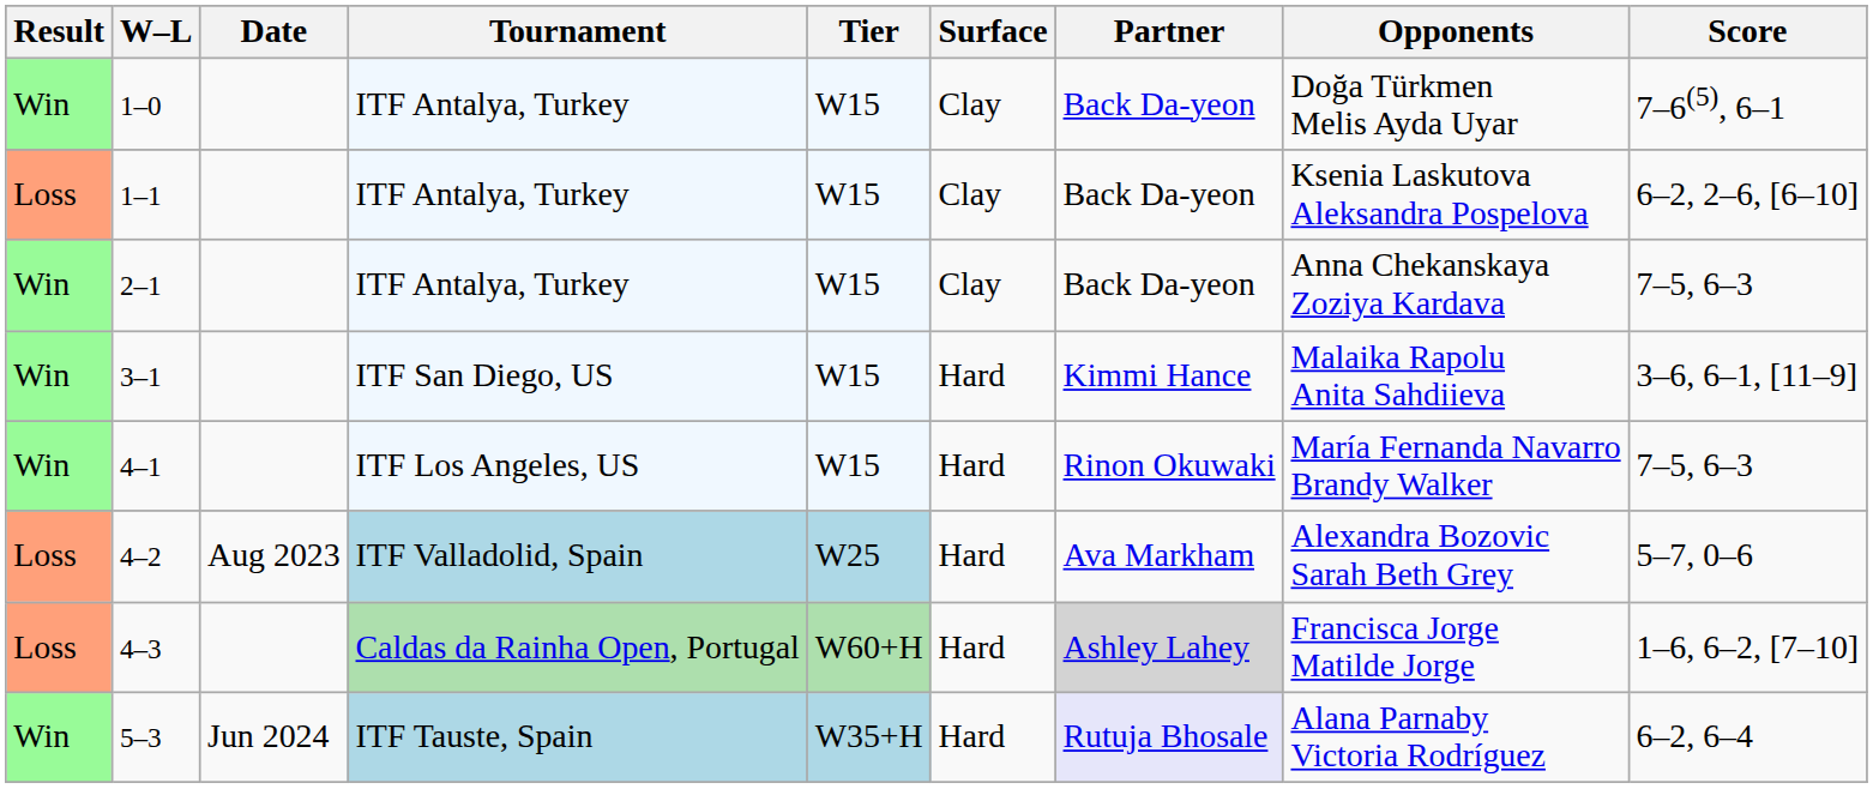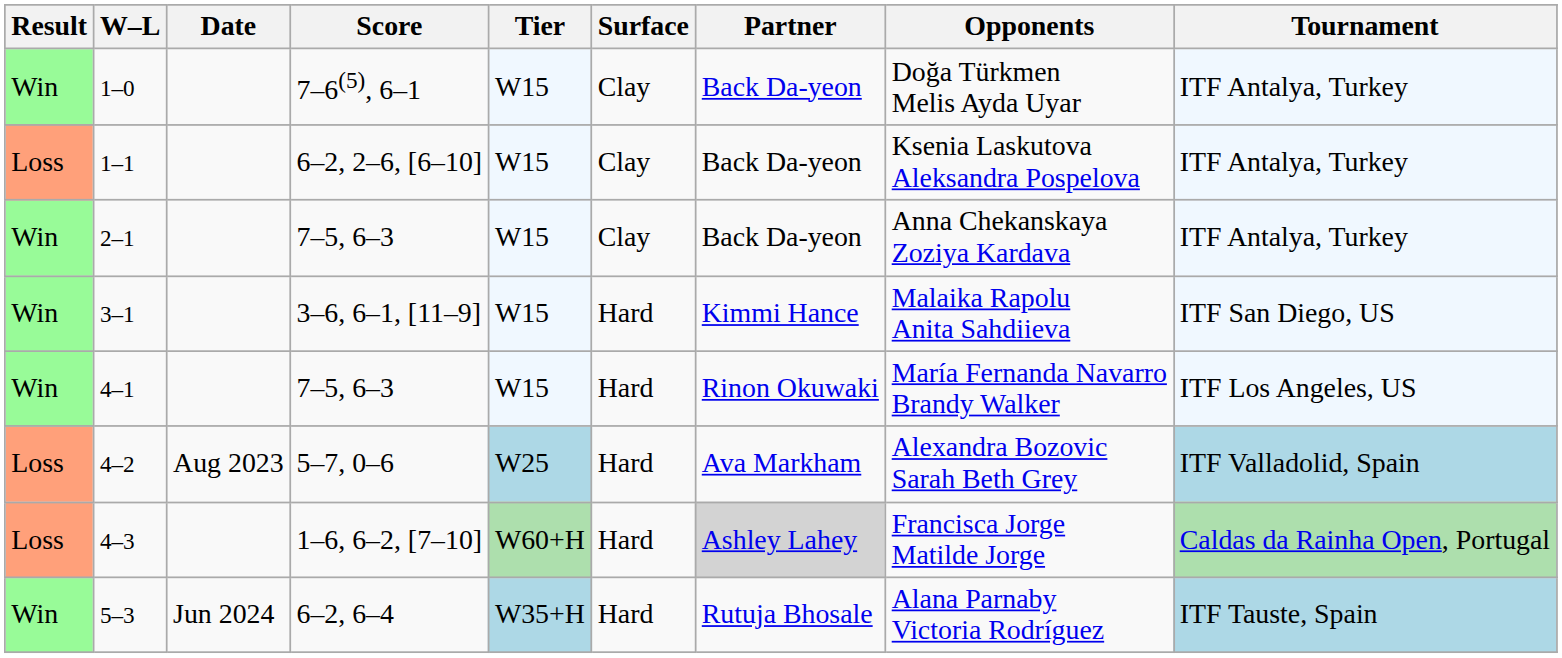 <table class="sortable wikitable">
 <tr>
 <th>Result</th>
 <th class="unsortable">W–L</th>
 <th>Date</th>
-<th>Tournament</th>
+<th class="unsortable">Score</th>
 <th>Tier</th>
 <th>Surface</th>
 <th>Partner</th>
 <th>Opponents</th>
-<th class="unsortable">Score</th>
+<th>Tournament</th>
 </tr>
 <tr>
 <td bgcolor=98FB98>Win</td>
 <td><small>1–0</small></td>
 <td></td>
-<td style="background:#f0f8ff;">ITF Antalya, Turkey</td>
+<td>7–6<sup>(5)</sup>, 6–1</td>
 <td style="background:#f0f8ff;">W15</td>
 <td>Clay</td>
 <td> <a href='#'>Back Da-yeon</a></td>
 <td> Doğa Türkmen <br>  Melis Ayda Uyar</td>
-<td>7–6<sup>(5)</sup>, 6–1</td>
+<td style="background:#f0f8ff;">ITF Antalya, Turkey</td>
 </tr>
 <tr>
 <td bgcolor=FFA07A>Loss</td>
 <td><small>1–1</small></td>
 <td></td>
-<td style="background:#f0f8ff;">ITF Antalya, Turkey</td>
+<td>6–2, 2–6, [6–10]</td>
 <td style="background:#f0f8ff;">W15</td>
 <td>Clay</td>
 <td> Back Da-yeon</td>
 <td> Ksenia Laskutova <br>  <a href='#'>Aleksandra Pospelova</a></td>
-<td>6–2, 2–6, [6–10]</td>
+<td style="background:#f0f8ff;">ITF Antalya, Turkey</td>
 </tr>
 <tr>
 <td bgcolor=98FB98>Win</td>
 <td><small>2–1</small></td>
 <td></td>
-<td style="background:#f0f8ff;">ITF Antalya, Turkey</td>
+<td>7–5, 6–3</td>
 <td style="background:#f0f8ff;">W15</td>
 <td>Clay</td>
 <td> Back Da-yeon</td>
 <td> Anna Chekanskaya <br>  <a href='#'>Zoziya Kardava</a></td>
-<td>7–5, 6–3</td>
+<td style="background:#f0f8ff;">ITF Antalya, Turkey</td>
 </tr>
 <tr>
 <td bgcolor=98FB98>Win</td>
 <td><small>3–1</small></td>
 <td></td>
-<td style="background:#f0f8ff;">ITF San Diego, US</td>
+<td>3–6, 6–1, [11–9]</td>
 <td style="background:#f0f8ff;">W15</td>
 <td>Hard</td>
 <td> <a href='#'>Kimmi Hance</a></td>
 <td> <a href='#'>Malaika Rapolu</a> <br>  <a href='#'>Anita Sahdiieva</a></td>
-<td>3–6, 6–1, [11–9]</td>
+<td style="background:#f0f8ff;">ITF San Diego, US</td>
 </tr>
 <tr>
 <td bgcolor=98FB98>Win</td>
 <td><small>4–1</small></td>
 <td></td>
-<td style="background:#f0f8ff;">ITF Los Angeles, US</td>
+<td>7–5, 6–3</td>
 <td style="background:#f0f8ff;">W15</td>
 <td>Hard</td>
 <td> <a href='#'>Rinon Okuwaki</a></td>
 <td> <a href='#'>María Fernanda Navarro</a> <br>  <a href='#'>Brandy Walker</a></td>
-<td>7–5, 6–3</td>
+<td style="background:#f0f8ff;">ITF Los Angeles, US</td>
 </tr>
 <tr>
 <td bgcolor=ffa07a>Loss</td>
 <td><small>4–2</small></td>
 <td>Aug 2023</td>
-<td style="background:lightblue;">ITF Valladolid, Spain</td>
+<td>5–7, 0–6</td>
 <td style="background:lightblue;">W25</td>
 <td>Hard</td>
 <td> <a href='#'>Ava Markham</a></td>
 <td> <a href='#'>Alexandra Bozovic</a> <br>  <a href='#'>Sarah Beth Grey</a></td>
-<td>5–7, 0–6</td>
+<td style="background:lightblue;">ITF Valladolid, Spain</td>
 </tr>
 <tr>
 <td bgcolor=ffa07a>Loss</td>
 <td><small>4–3</small></td>
 <td></td>
-<td style="background:#addfad;"><a href='#'>Caldas da Rainha Open</a>, Portugal</td>
+<td>1–6, 6–2, [7–10]</td>
 <td style="background:#addfad;">W60+H</td>
 <td>Hard</td>
 <td style="background: lightgrey;"> <a href='#'>Ashley Lahey</a></td>
 <td> <a href='#'>Francisca Jorge</a> <br>  <a href='#'>Matilde Jorge</a></td>
-<td>1–6, 6–2, [7–10]</td>
+<td style="background:#addfad;"><a href='#'>Caldas da Rainha Open</a>, Portugal</td>
 </tr>
 <tr>
 <td bgcolor=98FB98>Win</td>
 <td><small>5–3</small></td>
 <td>Jun 2024</td>
-<td style="background:lightblue;">ITF Tauste, Spain</td>
+<td>6–2, 6–4</td>
 <td style="background:lightblue;">W35+H</td>
 <td>Hard</td>
-<td style="background: lavender;"> <a href='#'>Rutuja Bhosale</a></td>
+<td> <a href='#'>Rutuja Bhosale</a></td>
 <td> <a href='#'>Alana Parnaby</a> <br>  <a href='#'>Victoria Rodríguez</a></td>
-<td>6–2, 6–4</td>
+<td style="background:lightblue;">ITF Tauste, Spain</td>
 </tr>
 </table>
